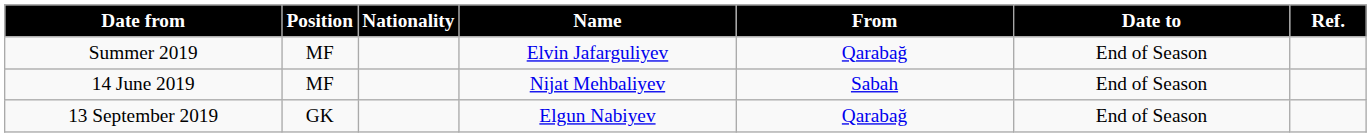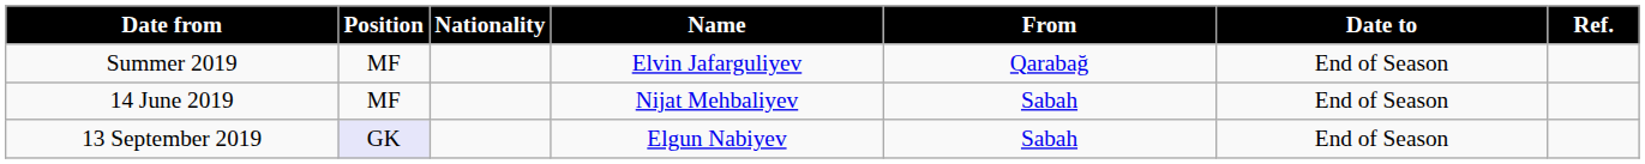 <table class="wikitable" style="text-align:center; font-size:90%; ">
 <tr>
 <th style="background:#000000; color:#FFFFFF; width:200px;">Date from</th>
 <th style="background:#000000; color:#FFFFFF; width:50px;">Position</th>
 <th style="background:#000000; color:#FFFFFF; width:50px;">Nationality</th>
 <th style="background:#000000; color:#FFFFFF; width:200px;">Name</th>
 <th style="background:#000000; color:#FFFFFF; width:200px;">From</th>
 <th style="background:#000000; color:#FFFFFF; width:200px;">Date to</th>
 <th style="background:#000000; color:#FFFFFF; width:50px;">Ref.</th>
 </tr>
 <tr>
 <td>Summer 2019</td>
 <td>MF</td>
 <td></td>
 <td><a href='#'>Elvin Jafarguliyev</a></td>
 <td><a href='#'>Qarabağ</a></td>
 <td>End of Season</td>
 <td></td>
 </tr>
 <tr>
 <td>14 June 2019</td>
 <td>MF</td>
 <td></td>
 <td><a href='#'>Nijat Mehbaliyev</a></td>
 <td><a href='#'>Sabah</a></td>
 <td>End of Season</td>
 <td></td>
 </tr>
 <tr>
 <td>13 September 2019</td>
-<td>GK</td>
+<td style="background: lavender;">GK</td>
 <td></td>
 <td><a href='#'>Elgun Nabiyev</a></td>
-<td><a href='#'>Qarabağ</a></td>
+<td><a href='#'>Sabah</a></td>
 <td>End of Season</td>
 <td></td>
 </tr>
 </table>
